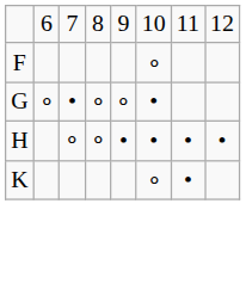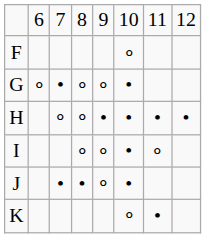 <table class="wikitable" style="text-align:center">
 <tr>
 <td></td>
 <td>6</td>
 <td>7</td>
 <td>8</td>
 <td>9</td>
 <td>10</td>
 <td>11</td>
 <td>12</td>
 </tr>
 <tr>
 <td>F</td>
 <td></td>
 <td></td>
 <td></td>
 <td></td>
 <td>∘</td>
 <td></td>
 <td></td>
 </tr>
 <tr>
 <td>G</td>
 <td>∘</td>
 <td>•</td>
 <td>∘</td>
 <td>∘</td>
 <td>•</td>
 <td></td>
 <td></td>
 </tr>
 <tr>
 <td>H</td>
 <td></td>
 <td>∘</td>
 <td>∘</td>
 <td>•</td>
 <td>•</td>
 <td>•</td>
 <td>•</td>
 </tr>
 <tr>
+<td>I</td>
+<td></td>
+<td></td>
+<td>∘</td>
+<td>∘</td>
+<td>•</td>
+<td>∘</td>
+<td></td>
+</tr>
+<tr>
+<td>J</td>
+<td></td>
+<td>•</td>
+<td>•</td>
+<td>∘</td>
+<td>•</td>
+<td></td>
+<td></td>
+</tr>
+<tr>
 <td>K</td>
 <td></td>
 <td></td>
 <td></td>
 <td></td>
 <td>∘</td>
 <td>•</td>
 <td></td>
 </tr>
 </table>
